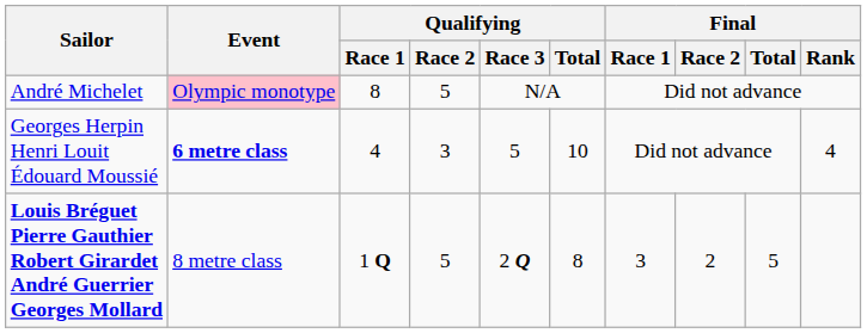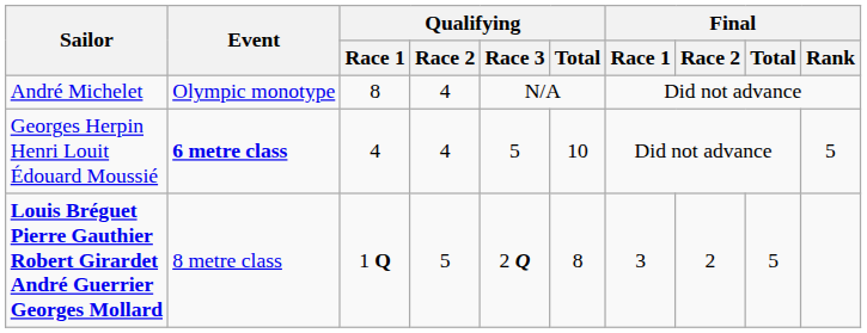 <table class=wikitable style="font-size:90%">
 <tr>
 <th rowspan=2>Sailor</th>
 <th rowspan=2>Event</th>
 <th colspan=4>Qualifying</th>
 <th colspan=4>Final</th>
 </tr>
 <tr>
 <th>Race 1</th>
 <th>Race 2</th>
 <th>Race 3</th>
 <th>Total</th>
 <th>Race 1</th>
 <th>Race 2</th>
 <th>Total</th>
 <th>Rank</th>
 </tr>
 <tr>
 <td><a href='#'>André Michelet</a></td>
-<td style="background: pink;"><a href='#'>Olympic monotype</a></td>
+<td><a href='#'>Olympic monotype</a></td>
 <td align=center>8</td>
-<td align=center>5</td>
+<td align=center>4</td>
 <td align=center colspan=2>N/A</td>
 <td align=center colspan=4>Did not advance</td>
 </tr>
 <tr>
 <td><a href='#'>Georges Herpin</a> <br> <a href='#'>Henri Louit</a> <br> <a href='#'>Édouard Moussié</a></td>
 <td><strong><a href='#'>6 metre class</a></strong></td>
 <td align=center>4</td>
-<td align=center>3</td>
+<td align=center>4</td>
 <td align=center>5</td>
 <td align=center>10</td>
 <td align=center colspan=3>Did not advance</td>
-<td align=center>4</td>
+<td align=center>5</td>
 </tr>
 <tr>
 <td><strong><a href='#'>Louis Bréguet</a> <br> <a href='#'>Pierre Gauthier</a> <br> <a href='#'>Robert Girardet</a> <br> <a href='#'>André Guerrier</a> <br> <a href='#'>Georges Mollard</a></strong></td>
 <td><a href='#'>8 metre class</a></td>
 <td align=center>1 <strong>Q</strong></td>
 <td align=center>5</td>
 <td align=center>2 <strong><em>Q</em></strong></td>
 <td align=center>8</td>
 <td align=center>3</td>
 <td align=center>2</td>
 <td align=center>5</td>
 <td align=center></td>
 </tr>
 </table>
